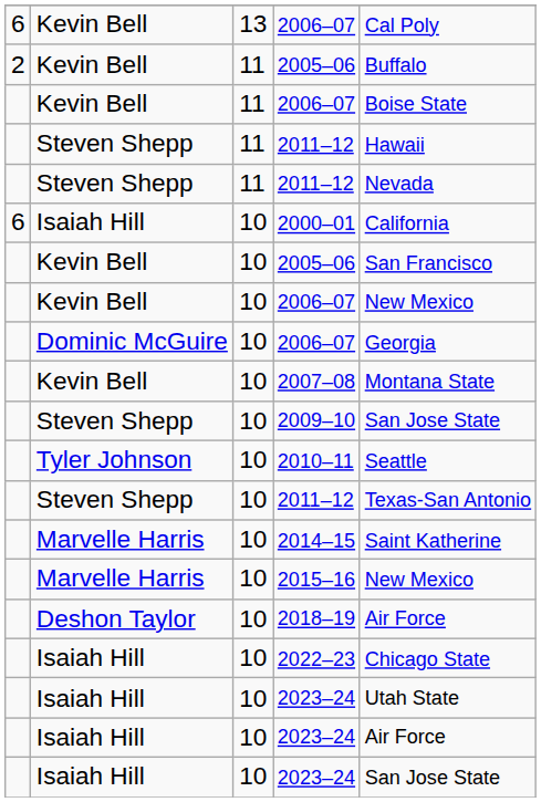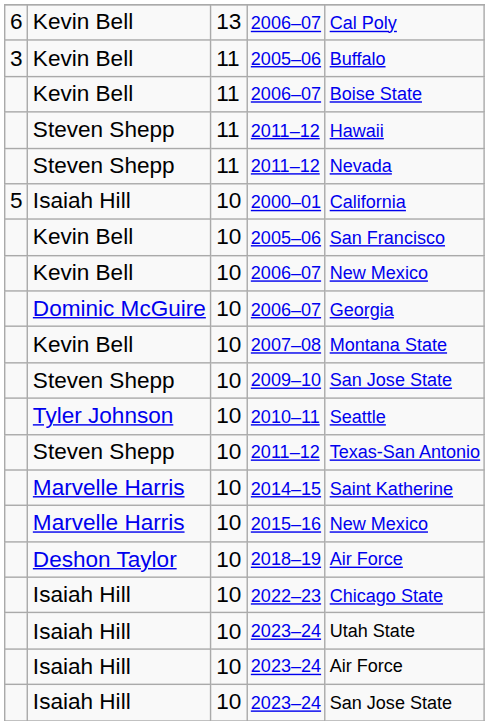 <table class="wikitable">
 <tr>
 </tr>
 <tr>
 <td>6</td>
 <td>Kevin Bell</td>
 <td>13</td>
 <td style="font-size:80%;"><a href='#'>2006–07</a></td>
 <td style="font-size:80%;"><a href='#'>Cal Poly</a></td>
 </tr>
 <tr>
-<td>2</td>
+<td>3</td>
 <td>Kevin Bell</td>
 <td>11</td>
 <td style="font-size:80%;"><a href='#'>2005–06</a></td>
 <td style="font-size:80%;"><a href='#'>Buffalo</a></td>
 </tr>
 <tr>
 <td></td>
 <td>Kevin Bell</td>
 <td>11</td>
 <td style="font-size:80%;"><a href='#'>2006–07</a></td>
 <td style="font-size:80%;"><a href='#'>Boise State</a></td>
 </tr>
 <tr>
 <td></td>
 <td>Steven Shepp</td>
 <td>11</td>
 <td style="font-size:80%;"><a href='#'>2011–12</a></td>
 <td style="font-size:80%;"><a href='#'>Hawaii</a></td>
 </tr>
 <tr>
 <td></td>
 <td>Steven Shepp</td>
 <td>11</td>
 <td style="font-size:80%;"><a href='#'>2011–12</a></td>
 <td style="font-size:80%;"><a href='#'>Nevada</a></td>
 </tr>
 <tr>
-<td>6</td>
+<td>5</td>
 <td>Isaiah Hill</td>
 <td>10</td>
 <td style="font-size:80%;"><a href='#'>2000–01</a></td>
 <td style="font-size:80%;"><a href='#'>California</a></td>
 </tr>
 <tr>
 <td></td>
 <td>Kevin Bell</td>
 <td>10</td>
 <td style="font-size:80%;"><a href='#'>2005–06</a></td>
 <td style="font-size:80%;"><a href='#'>San Francisco</a></td>
 </tr>
 <tr>
 <td></td>
 <td>Kevin Bell</td>
 <td>10</td>
 <td style="font-size:80%;"><a href='#'>2006–07</a></td>
 <td style="font-size:80%;"><a href='#'>New Mexico</a></td>
 </tr>
 <tr>
 <td></td>
 <td><a href='#'>Dominic McGuire</a></td>
 <td>10</td>
 <td style="font-size:80%;"><a href='#'>2006–07</a></td>
 <td style="font-size:80%;"><a href='#'>Georgia</a></td>
 </tr>
 <tr>
 <td></td>
 <td>Kevin Bell</td>
 <td>10</td>
 <td style="font-size:80%;"><a href='#'>2007–08</a></td>
 <td style="font-size:80%;"><a href='#'>Montana State</a></td>
 </tr>
 <tr>
 <td></td>
 <td>Steven Shepp</td>
 <td>10</td>
 <td style="font-size:80%;"><a href='#'>2009–10</a></td>
 <td style="font-size:80%;"><a href='#'>San Jose State</a></td>
 </tr>
 <tr>
 <td></td>
 <td><a href='#'>Tyler Johnson</a></td>
 <td>10</td>
 <td style="font-size:80%;"><a href='#'>2010–11</a></td>
 <td style="font-size:80%;"><a href='#'>Seattle</a></td>
 </tr>
 <tr>
 <td></td>
 <td>Steven Shepp</td>
 <td>10</td>
 <td style="font-size:80%;"><a href='#'>2011–12</a></td>
 <td style="font-size:80%;"><a href='#'>Texas-San Antonio</a></td>
 </tr>
 <tr>
 <td></td>
 <td><a href='#'>Marvelle Harris</a></td>
 <td>10</td>
 <td style="font-size:80%;"><a href='#'>2014–15</a></td>
 <td style="font-size:80%;"><a href='#'>Saint Katherine</a></td>
 </tr>
 <tr>
 <td></td>
 <td><a href='#'>Marvelle Harris</a></td>
 <td>10</td>
 <td style="font-size:80%;"><a href='#'>2015–16</a></td>
 <td style="font-size:80%;"><a href='#'>New Mexico</a></td>
 </tr>
 <tr>
 <td></td>
 <td><a href='#'>Deshon Taylor</a></td>
 <td>10</td>
 <td style="font-size:80%;"><a href='#'>2018–19</a></td>
 <td style="font-size:80%;"><a href='#'>Air Force</a></td>
 </tr>
 <tr>
 <td></td>
 <td>Isaiah Hill</td>
 <td>10</td>
 <td style="font-size:80%;"><a href='#'>2022–23</a></td>
 <td style="font-size:80%;"><a href='#'>Chicago State</a></td>
 </tr>
 <tr>
 <td></td>
 <td>Isaiah Hill</td>
 <td>10</td>
 <td style="font-size:80%;"><a href='#'>2023–24</a></td>
 <td style="font-size:80%;">Utah State</td>
 </tr>
 <tr>
 <td></td>
 <td>Isaiah Hill</td>
 <td>10</td>
 <td style="font-size:80%;"><a href='#'>2023–24</a></td>
 <td style="font-size:80%;">Air Force</td>
 </tr>
 <tr>
 <td></td>
 <td>Isaiah Hill</td>
 <td>10</td>
 <td style="font-size:80%;"><a href='#'>2023–24</a></td>
 <td style="font-size:80%;">San Jose State</td>
 </tr>
 </table>
